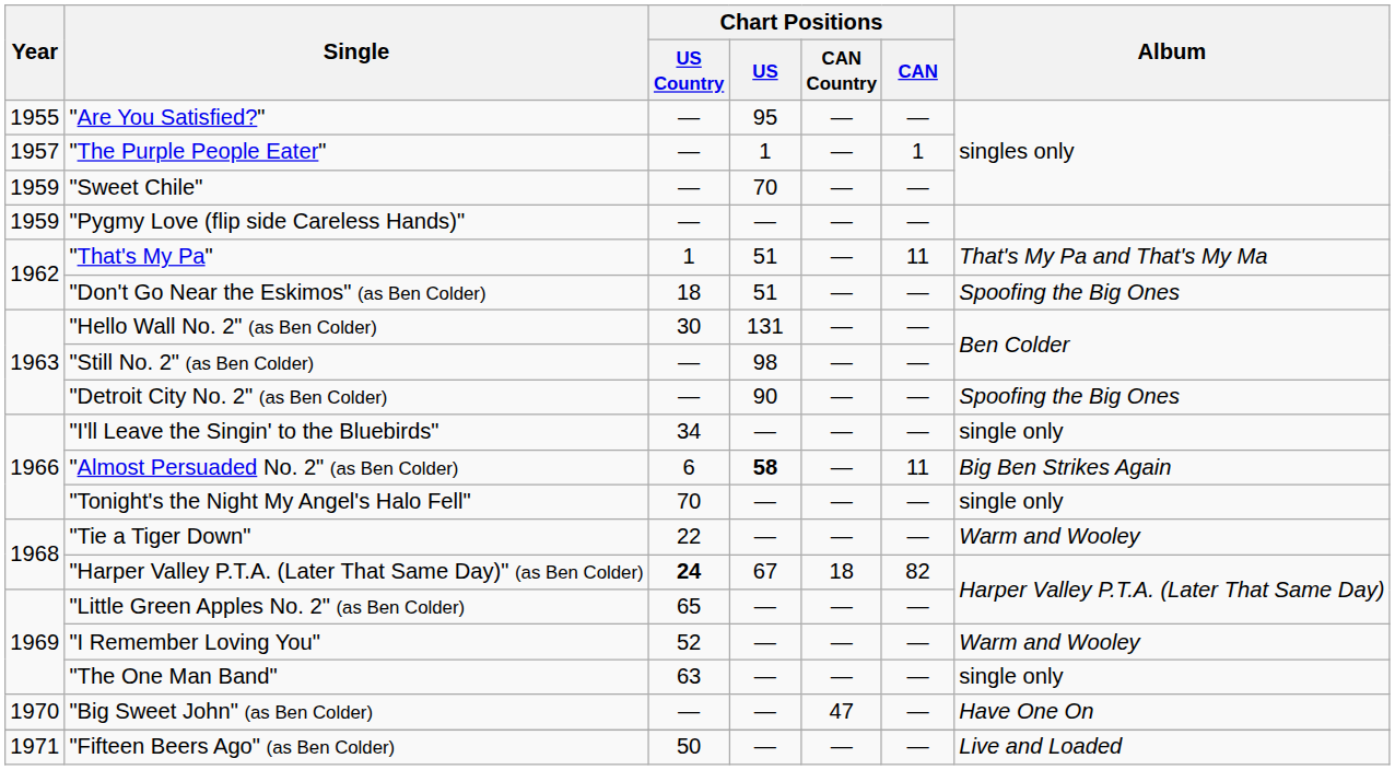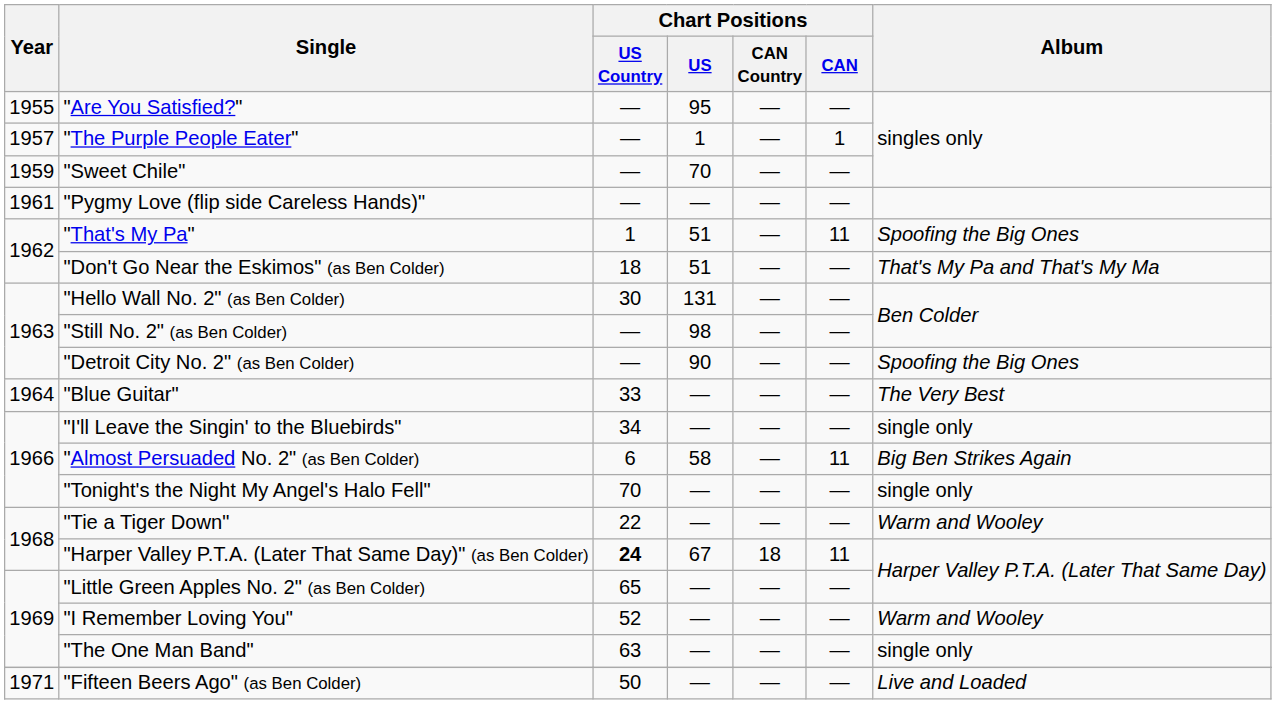 <table class="wikitable">
 <tr>
 <th rowspan="2">Year</th>
 <th rowspan="2">Single</th>
 <th colspan="4">Chart Positions</th>
 <th rowspan="2">Album</th>
 </tr>
 <tr>
 <th width="45"><small><a href='#'>US Country</a></small></th>
 <th width="45"><small><a href='#'>US</a></small><br></th>
 <th width="45"><small>CAN Country</small></th>
 <th width="45"><small><a href='#'>CAN</a></small></th>
 </tr>
 <tr>
 <td>1955</td>
 <td>"<a href='#'>Are You Satisfied?</a>"</td>
 <td align="center">—</td>
 <td align="center">95</td>
 <td align="center">—</td>
 <td align="center">—</td>
 <td rowspan="3">singles only</td>
 </tr>
 <tr>
 <td>1957</td>
 <td>"<a href='#'>The Purple People Eater</a>"</td>
 <td align="center">—</td>
 <td align="center">1</td>
 <td align="center">—</td>
 <td align="center">1</td>
 </tr>
 <tr>
 <td>1959</td>
 <td>"Sweet Chile"</td>
 <td align="center">—</td>
 <td align="center">70</td>
 <td align="center">—</td>
 <td align="center">—</td>
 </tr>
 <tr>
-<td>1959</td>
+<td>1961</td>
 <td>"Pygmy Love (flip side Careless Hands)"</td>
 <td align="center">—</td>
 <td align="center">—</td>
 <td align="center">—</td>
 <td align="center">—</td>
 </tr>
 <tr>
 <td rowspan="2">1962</td>
 <td>"<a href='#'>That's My Pa</a>"</td>
 <td align="center">1</td>
 <td align="center">51</td>
 <td align="center">—</td>
 <td align="center">11</td>
-<td><em>That's My Pa and That's My Ma</em></td>
+<td><em>Spoofing the Big Ones</em></td>
 </tr>
 <tr>
 <td>"Don't Go Near the Eskimos" <small>(as Ben Colder)</small></td>
 <td align="center">18</td>
 <td align="center">51</td>
 <td align="center">—</td>
 <td align="center">—</td>
-<td><em>Spoofing the Big Ones</em></td>
+<td><em>That's My Pa and That's My Ma</em></td>
 </tr>
 <tr>
 <td rowspan="3">1963</td>
 <td>"Hello Wall No. 2" <small>(as Ben Colder)</small></td>
 <td align="center">30</td>
 <td align="center">131</td>
 <td align="center">—</td>
 <td align="center">—</td>
 <td rowspan="2"><em>Ben Colder</em></td>
 </tr>
 <tr>
 <td>"Still No. 2" <small>(as Ben Colder)</small></td>
 <td align="center">—</td>
 <td align="center">98</td>
 <td align="center">—</td>
 <td align="center">—</td>
 </tr>
 <tr>
 <td>"Detroit City No. 2" <small>(as Ben Colder)</small></td>
 <td align="center">—</td>
 <td align="center">90</td>
 <td align="center">—</td>
 <td align="center">—</td>
 <td><em>Spoofing the Big Ones</em></td>
 </tr>
 <tr>
+<td>1964</td>
+<td>"Blue Guitar"</td>
+<td align="center">33</td>
+<td align="center">—</td>
+<td align="center">—</td>
+<td align="center">—</td>
+<td><em>The Very Best</em></td>
+</tr>
+<tr>
 <td rowspan="3">1966</td>
 <td>"I'll Leave the Singin' to the Bluebirds"</td>
 <td align="center">34</td>
 <td align="center">—</td>
 <td align="center">—</td>
 <td align="center">—</td>
 <td>single only</td>
 </tr>
 <tr>
 <td>"<a href='#'>Almost Persuaded</a> No. 2" <small>(as Ben Colder)</small></td>
 <td align="center">6</td>
-<td align="center"><strong>58</strong></td>
+<td align="center">58</td>
 <td align="center">—</td>
 <td align="center">11</td>
 <td><em>Big Ben Strikes Again</em></td>
 </tr>
 <tr>
 <td>"Tonight's the Night My Angel's Halo Fell"</td>
 <td align="center">70</td>
 <td align="center">—</td>
 <td align="center">—</td>
 <td align="center">—</td>
 <td>single only</td>
 </tr>
 <tr>
 <td rowspan="2">1968</td>
 <td>"Tie a Tiger Down"</td>
 <td align="center">22</td>
 <td align="center">—</td>
 <td align="center">—</td>
 <td align="center">—</td>
 <td><em>Warm and Wooley</em></td>
 </tr>
 <tr>
 <td>"Harper Valley P.T.A. (Later That Same Day)" <small>(as Ben Colder)</small></td>
 <td align="center"><strong>24</strong></td>
 <td align="center">67</td>
 <td align="center">18</td>
-<td align="center">82</td>
+<td align="center">11</td>
 <td rowspan="2"><em>Harper Valley P.T.A. (Later That Same Day)</em></td>
 </tr>
 <tr>
 <td rowspan="3">1969</td>
 <td>"Little Green Apples No. 2" <small>(as Ben Colder)</small></td>
 <td align="center">65</td>
 <td align="center">—</td>
 <td align="center">—</td>
 <td align="center">—</td>
 </tr>
 <tr>
 <td>"I Remember Loving You"</td>
 <td align="center">52</td>
 <td align="center">—</td>
 <td align="center">—</td>
 <td align="center">—</td>
 <td><em>Warm and Wooley</em></td>
 </tr>
 <tr>
 <td>"The One Man Band"</td>
 <td align="center">63</td>
 <td align="center">—</td>
 <td align="center">—</td>
 <td align="center">—</td>
 <td>single only</td>
 </tr>
 <tr>
-<td>1970</td>
-<td>"Big Sweet John" <small>(as Ben Colder)</small></td>
-<td align="center">—</td>
-<td align="center">—</td>
-<td align="center">47</td>
-<td align="center">—</td>
-<td><em>Have One On</em></td>
-</tr>
-<tr>
 </tr>
 <tr>
 <td>1971</td>
 <td>"Fifteen Beers Ago" <small>(as Ben Colder)</small></td>
 <td align="center">50</td>
 <td align="center">—</td>
 <td align="center">—</td>
 <td align="center">—</td>
 <td><em>Live and Loaded</em></td>
 </tr>
 </table>
